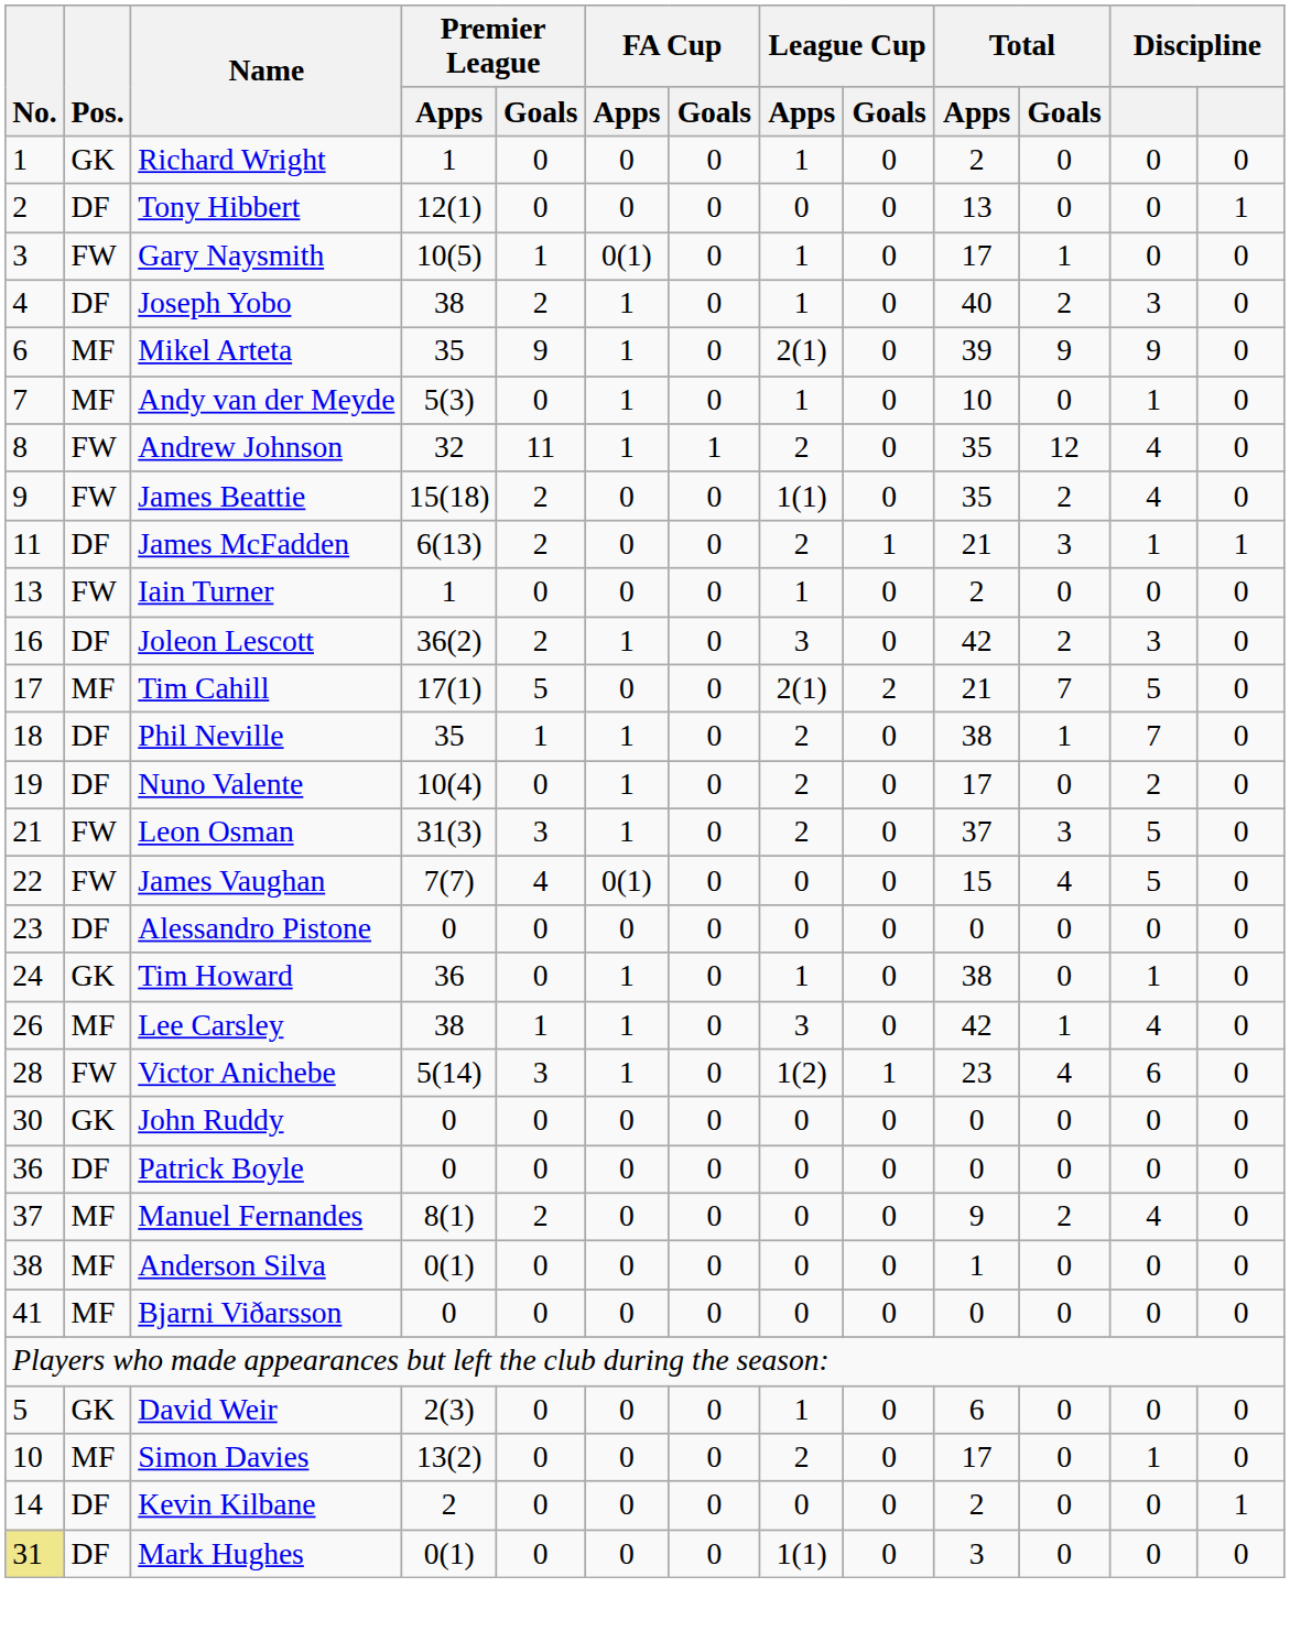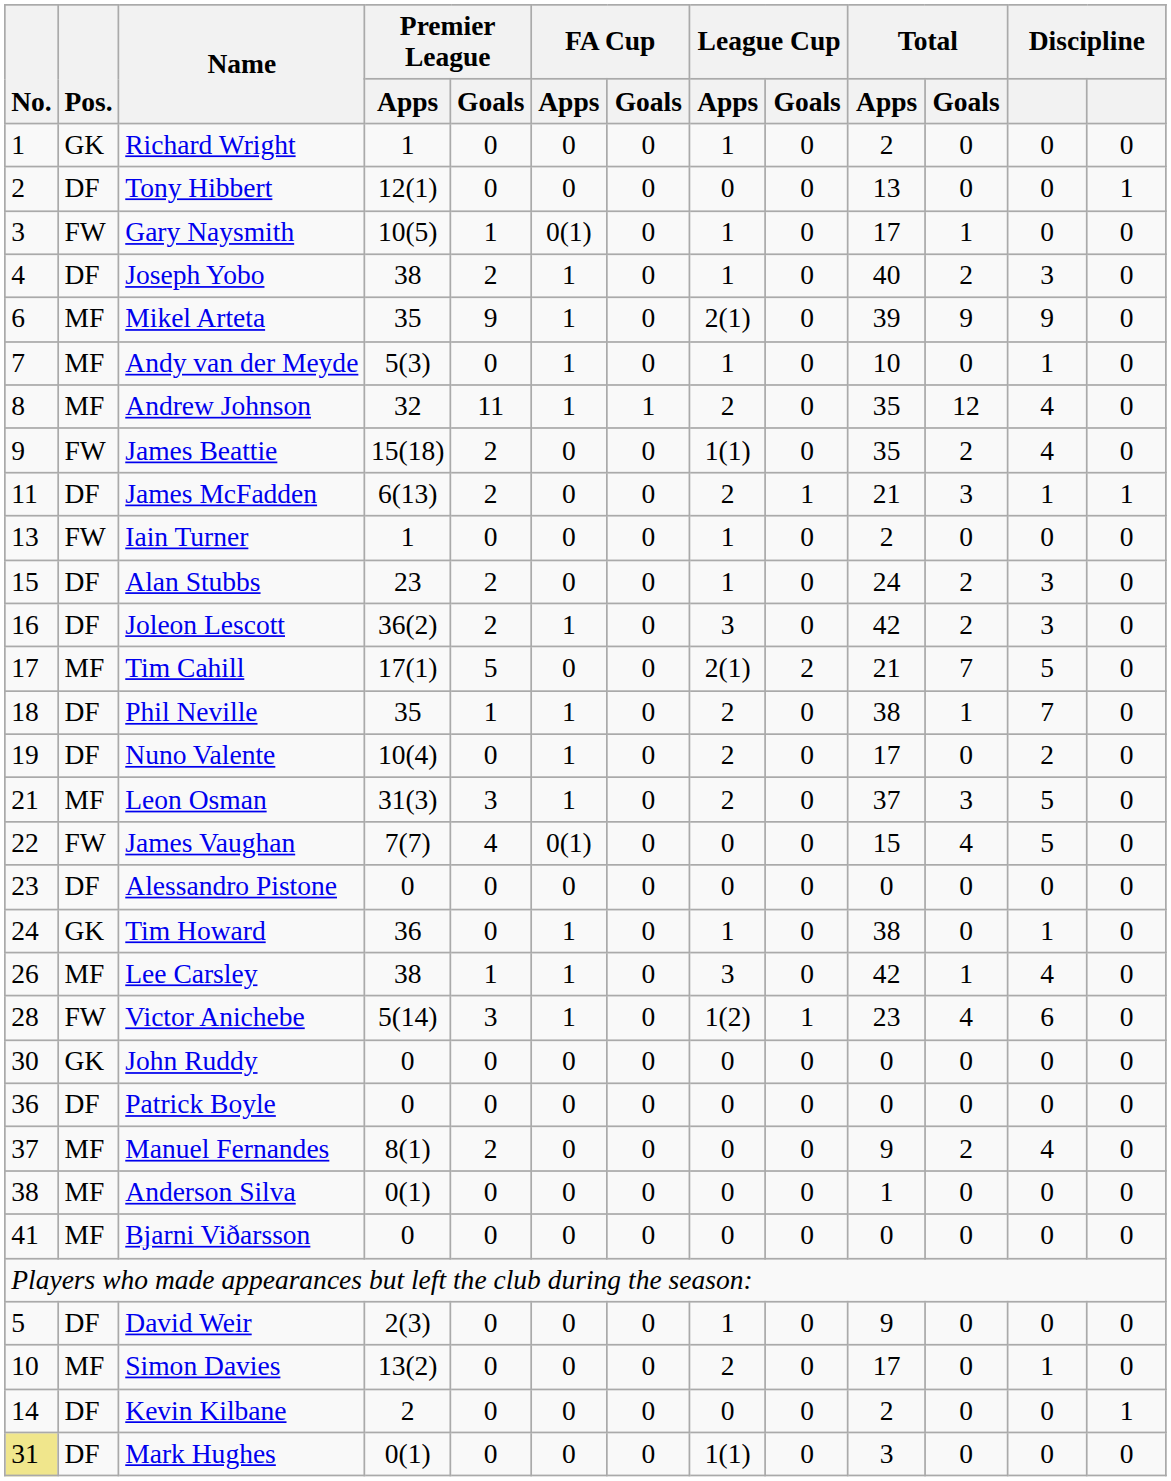 <table class="wikitable" style="text-align:center">
 <tr>
 <th rowspan="2" valign="bottom">No.</th>
 <th rowspan="2" valign="bottom">Pos.</th>
 <th rowspan="2">Name</th>
 <th colspan="2" width="85">Premier League</th>
 <th colspan="2" width="85">FA Cup</th>
 <th colspan="2" width="85">League Cup</th>
 <th colspan="2" width="85">Total</th>
 <th colspan="2" width="85">Discipline</th>
 </tr>
 <tr>
 <th>Apps</th>
 <th>Goals</th>
 <th>Apps</th>
 <th>Goals</th>
 <th>Apps</th>
 <th>Goals</th>
 <th>Apps</th>
 <th>Goals</th>
 <th></th>
 <th></th>
 </tr>
 <tr>
 <td align="left">1</td>
 <td align="left">GK</td>
 <td align="left"> <a href='#'>Richard Wright</a></td>
 <td>1</td>
 <td>0</td>
 <td>0</td>
 <td>0</td>
 <td>1</td>
 <td>0</td>
 <td>2</td>
 <td>0</td>
 <td>0</td>
 <td>0</td>
 </tr>
 <tr>
 <td align="left">2</td>
 <td align="left">DF</td>
 <td align="left"> <a href='#'>Tony Hibbert</a></td>
 <td>12(1)</td>
 <td>0</td>
 <td>0</td>
 <td>0</td>
 <td>0</td>
 <td>0</td>
 <td>13</td>
 <td>0</td>
 <td>0</td>
 <td>1</td>
 </tr>
 <tr>
 <td align="left">3</td>
 <td align="left">FW</td>
 <td align="left"> <a href='#'>Gary Naysmith</a></td>
 <td>10(5)</td>
 <td>1</td>
 <td>0(1)</td>
 <td>0</td>
 <td>1</td>
 <td>0</td>
 <td>17</td>
 <td>1</td>
 <td>0</td>
 <td>0</td>
 </tr>
 <tr>
 <td align="left">4</td>
 <td align="left">DF</td>
 <td align="left"> <a href='#'>Joseph Yobo</a></td>
 <td>38</td>
 <td>2</td>
 <td>1</td>
 <td>0</td>
 <td>1</td>
 <td>0</td>
 <td>40</td>
 <td>2</td>
 <td>3</td>
 <td>0</td>
 </tr>
 <tr>
 <td align="left">6</td>
 <td align="left">MF</td>
 <td align="left"> <a href='#'>Mikel Arteta</a></td>
 <td>35</td>
 <td>9</td>
 <td>1</td>
 <td>0</td>
 <td>2(1)</td>
 <td>0</td>
 <td>39</td>
 <td>9</td>
 <td>9</td>
 <td>0</td>
 </tr>
 <tr>
 <td align="left">7</td>
 <td align="left">MF</td>
 <td align="left"> <a href='#'>Andy van der Meyde</a></td>
 <td>5(3)</td>
 <td>0</td>
 <td>1</td>
 <td>0</td>
 <td>1</td>
 <td>0</td>
 <td>10</td>
 <td>0</td>
 <td>1</td>
 <td>0</td>
 </tr>
 <tr>
 <td align="left">8</td>
-<td align="left">FW</td>
+<td align="left">MF</td>
 <td align="left"> <a href='#'>Andrew Johnson</a></td>
 <td>32</td>
 <td>11</td>
 <td>1</td>
 <td>1</td>
 <td>2</td>
 <td>0</td>
 <td>35</td>
 <td>12</td>
 <td>4</td>
 <td>0</td>
 </tr>
 <tr>
 <td align="left">9</td>
 <td align="left">FW</td>
 <td align="left"> <a href='#'>James Beattie</a></td>
 <td>15(18)</td>
 <td>2</td>
 <td>0</td>
 <td>0</td>
 <td>1(1)</td>
 <td>0</td>
 <td>35</td>
 <td>2</td>
 <td>4</td>
 <td>0</td>
 </tr>
 <tr>
 <td align="left">11</td>
 <td align="left">DF</td>
 <td align="left"> <a href='#'>James McFadden</a></td>
 <td>6(13)</td>
 <td>2</td>
 <td>0</td>
 <td>0</td>
 <td>2</td>
 <td>1</td>
 <td>21</td>
 <td>3</td>
 <td>1</td>
 <td>1</td>
 </tr>
 <tr>
 <td align="left">13</td>
 <td align="left">FW</td>
 <td align="left"> <a href='#'>Iain Turner</a></td>
 <td>1</td>
 <td>0</td>
 <td>0</td>
 <td>0</td>
 <td>1</td>
 <td>0</td>
 <td>2</td>
 <td>0</td>
 <td>0</td>
+<td>0</td>
+</tr>
+<tr>
+<td align="left">15</td>
+<td align="left">DF</td>
+<td align="left"> <a href='#'>Alan Stubbs</a></td>
+<td>23</td>
+<td>2</td>
+<td>0</td>
+<td>0</td>
+<td>1</td>
+<td>0</td>
+<td>24</td>
+<td>2</td>
+<td>3</td>
 <td>0</td>
 </tr>
 <tr>
 <td align="left">16</td>
 <td align="left">DF</td>
 <td align="left"> <a href='#'>Joleon Lescott</a></td>
 <td>36(2)</td>
 <td>2</td>
 <td>1</td>
 <td>0</td>
 <td>3</td>
 <td>0</td>
 <td>42</td>
 <td>2</td>
 <td>3</td>
 <td>0</td>
 </tr>
 <tr>
 <td align="left">17</td>
 <td align="left">MF</td>
 <td align="left"> <a href='#'>Tim Cahill</a></td>
 <td>17(1)</td>
 <td>5</td>
 <td>0</td>
 <td>0</td>
 <td>2(1)</td>
 <td>2</td>
 <td>21</td>
 <td>7</td>
 <td>5</td>
 <td>0</td>
 </tr>
 <tr>
 <td align="left">18</td>
 <td align="left">DF</td>
 <td align="left"> <a href='#'>Phil Neville</a></td>
 <td>35</td>
 <td>1</td>
 <td>1</td>
 <td>0</td>
 <td>2</td>
 <td>0</td>
 <td>38</td>
 <td>1</td>
 <td>7</td>
 <td>0</td>
 </tr>
 <tr>
 <td align="left">19</td>
 <td align="left">DF</td>
 <td align="left"> <a href='#'>Nuno Valente</a></td>
 <td>10(4)</td>
 <td>0</td>
 <td>1</td>
 <td>0</td>
 <td>2</td>
 <td>0</td>
 <td>17</td>
 <td>0</td>
 <td>2</td>
 <td>0</td>
 </tr>
 <tr>
 <td align="left">21</td>
-<td align="left">FW</td>
+<td align="left">MF</td>
 <td align="left"> <a href='#'>Leon Osman</a></td>
 <td>31(3)</td>
 <td>3</td>
 <td>1</td>
 <td>0</td>
 <td>2</td>
 <td>0</td>
 <td>37</td>
 <td>3</td>
 <td>5</td>
 <td>0</td>
 </tr>
 <tr>
 <td align="left">22</td>
 <td align="left">FW</td>
 <td align="left"> <a href='#'>James Vaughan</a></td>
 <td>7(7)</td>
 <td>4</td>
 <td>0(1)</td>
 <td>0</td>
 <td>0</td>
 <td>0</td>
 <td>15</td>
 <td>4</td>
 <td>5</td>
 <td>0</td>
 </tr>
 <tr>
 <td align="left">23</td>
 <td align="left">DF</td>
 <td align="left"> <a href='#'>Alessandro Pistone</a></td>
 <td>0</td>
 <td>0</td>
 <td>0</td>
 <td>0</td>
 <td>0</td>
 <td>0</td>
 <td>0</td>
 <td>0</td>
 <td>0</td>
 <td>0</td>
 </tr>
 <tr>
 <td align="left">24</td>
 <td align="left">GK</td>
 <td align="left"> <a href='#'>Tim Howard</a></td>
 <td>36</td>
 <td>0</td>
 <td>1</td>
 <td>0</td>
 <td>1</td>
 <td>0</td>
 <td>38</td>
 <td>0</td>
 <td>1</td>
 <td>0</td>
 </tr>
 <tr>
 <td align="left">26</td>
 <td align="left">MF</td>
 <td align="left"> <a href='#'>Lee Carsley</a></td>
 <td>38</td>
 <td>1</td>
 <td>1</td>
 <td>0</td>
 <td>3</td>
 <td>0</td>
 <td>42</td>
 <td>1</td>
 <td>4</td>
 <td>0</td>
 </tr>
 <tr>
 <td align="left">28</td>
 <td align="left">FW</td>
 <td align="left"> <a href='#'>Victor Anichebe</a></td>
 <td>5(14)</td>
 <td>3</td>
 <td>1</td>
 <td>0</td>
 <td>1(2)</td>
 <td>1</td>
 <td>23</td>
 <td>4</td>
 <td>6</td>
 <td>0</td>
 </tr>
 <tr>
 <td align="left">30</td>
 <td align="left">GK</td>
 <td align="left"> <a href='#'>John Ruddy</a></td>
 <td>0</td>
 <td>0</td>
 <td>0</td>
 <td>0</td>
 <td>0</td>
 <td>0</td>
 <td>0</td>
 <td>0</td>
 <td>0</td>
 <td>0</td>
 </tr>
 <tr>
 <td align="left">36</td>
 <td align="left">DF</td>
 <td align="left"> <a href='#'>Patrick Boyle</a></td>
 <td>0</td>
 <td>0</td>
 <td>0</td>
 <td>0</td>
 <td>0</td>
 <td>0</td>
 <td>0</td>
 <td>0</td>
 <td>0</td>
 <td>0</td>
 </tr>
 <tr>
 <td align="left">37</td>
 <td align="left">MF</td>
 <td align="left"> <a href='#'>Manuel Fernandes</a></td>
 <td>8(1)</td>
 <td>2</td>
 <td>0</td>
 <td>0</td>
 <td>0</td>
 <td>0</td>
 <td>9</td>
 <td>2</td>
 <td>4</td>
 <td>0</td>
 </tr>
 <tr>
 <td align="left">38</td>
 <td align="left">MF</td>
 <td align="left"> <a href='#'>Anderson Silva</a></td>
 <td>0(1)</td>
 <td>0</td>
 <td>0</td>
 <td>0</td>
 <td>0</td>
 <td>0</td>
 <td>1</td>
 <td>0</td>
 <td>0</td>
 <td>0</td>
 </tr>
 <tr>
 <td align="left">41</td>
 <td align="left">MF</td>
 <td align="left"> <a href='#'>Bjarni Viðarsson</a></td>
 <td>0</td>
 <td>0</td>
 <td>0</td>
 <td>0</td>
 <td>0</td>
 <td>0</td>
 <td>0</td>
 <td>0</td>
 <td>0</td>
 <td>0</td>
 </tr>
 <tr>
 <td align="left" colspan="13"><em>Players who made appearances but left the club during the season:</em></td>
 </tr>
 <tr>
 <td align="left">5</td>
-<td align="left">GK</td>
+<td align="left">DF</td>
 <td align="left"> <a href='#'>David Weir</a></td>
 <td>2(3)</td>
 <td>0</td>
 <td>0</td>
 <td>0</td>
 <td>1</td>
 <td>0</td>
-<td>6</td>
+<td>9</td>
 <td>0</td>
 <td>0</td>
 <td>0</td>
 </tr>
 <tr>
 <td align="left">10</td>
 <td align="left">MF</td>
 <td align="left"> <a href='#'>Simon Davies</a></td>
 <td>13(2)</td>
 <td>0</td>
 <td>0</td>
 <td>0</td>
 <td>2</td>
 <td>0</td>
 <td>17</td>
 <td>0</td>
 <td>1</td>
 <td>0</td>
 </tr>
 <tr>
 <td align="left">14</td>
 <td align="left">DF</td>
 <td align="left"> <a href='#'>Kevin Kilbane</a></td>
 <td>2</td>
 <td>0</td>
 <td>0</td>
 <td>0</td>
 <td>0</td>
 <td>0</td>
 <td>2</td>
 <td>0</td>
 <td>0</td>
 <td>1</td>
 </tr>
 <tr>
 <td align="left" style="background: khaki;">31</td>
 <td align="left">DF</td>
 <td align="left"> <a href='#'>Mark Hughes</a></td>
 <td>0(1)</td>
 <td>0</td>
 <td>0</td>
 <td>0</td>
 <td>1(1)</td>
 <td>0</td>
 <td>3</td>
 <td>0</td>
 <td>0</td>
 <td>0</td>
 </tr>
 </table>
